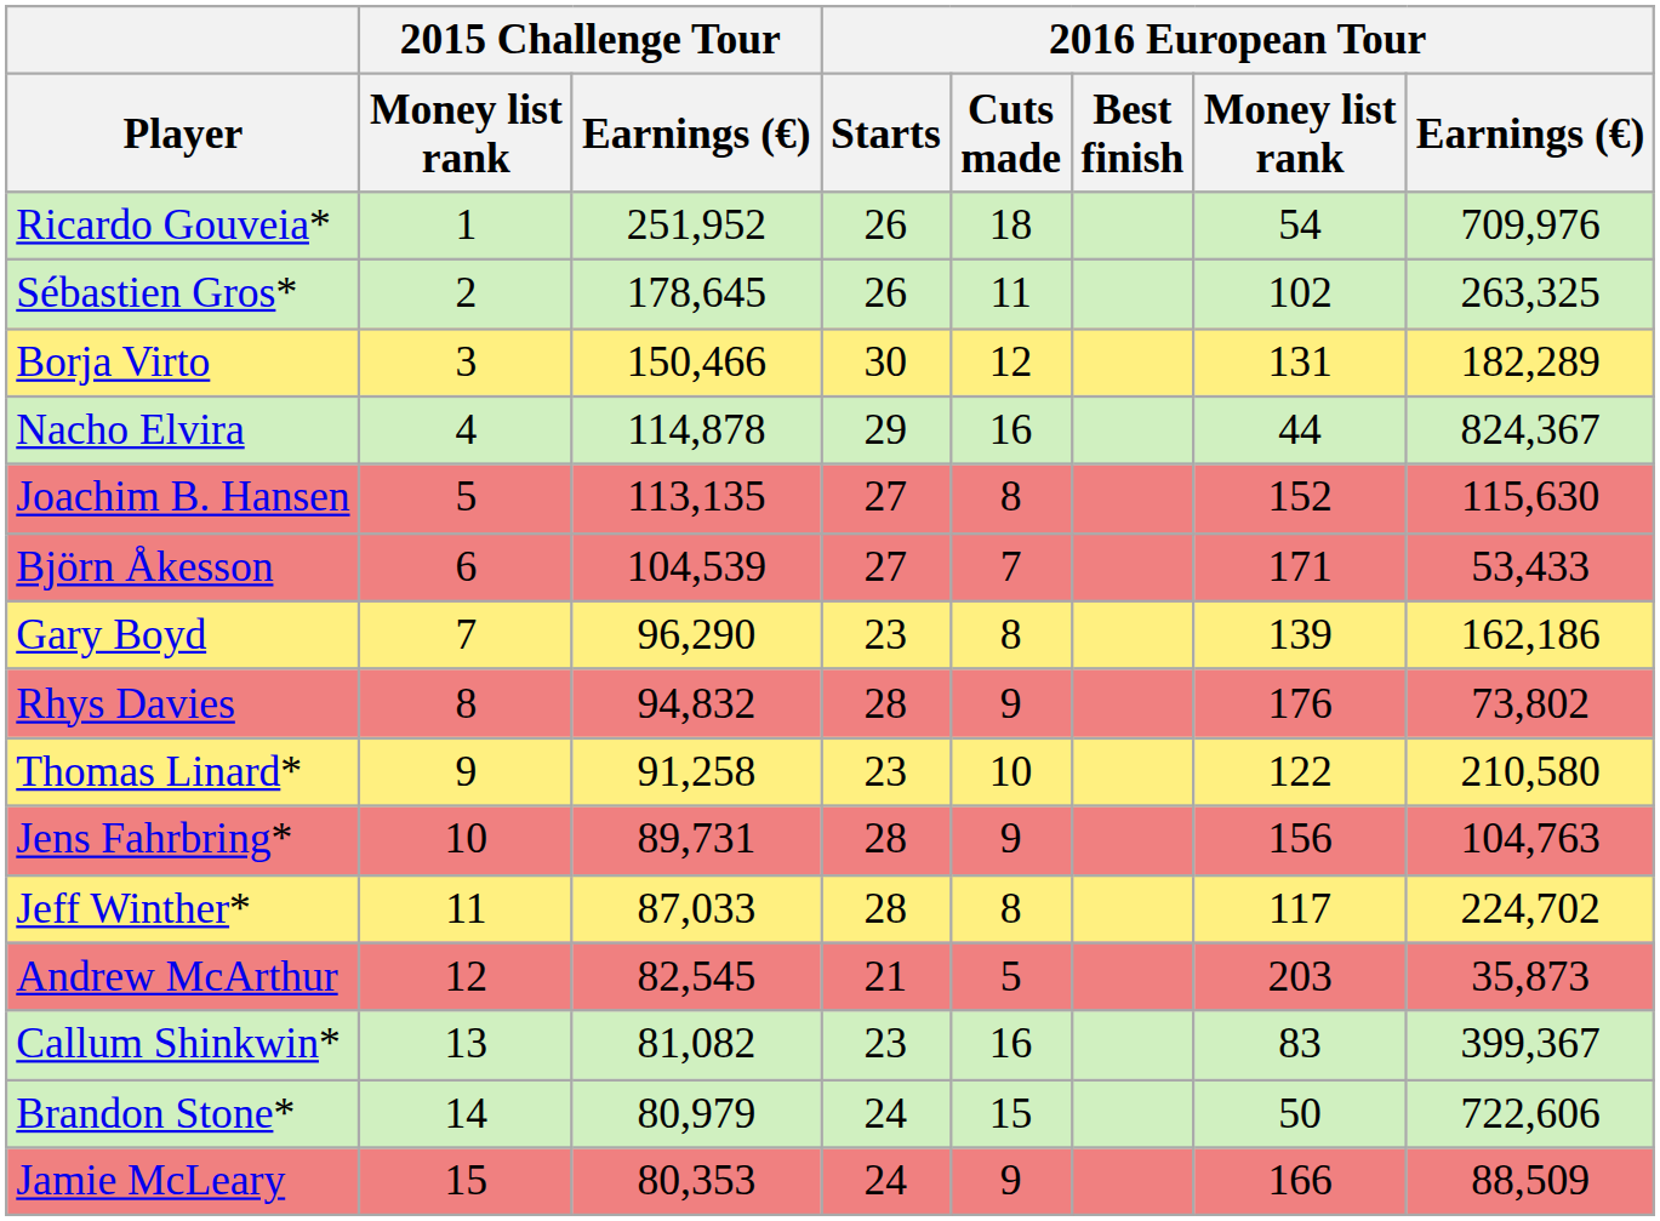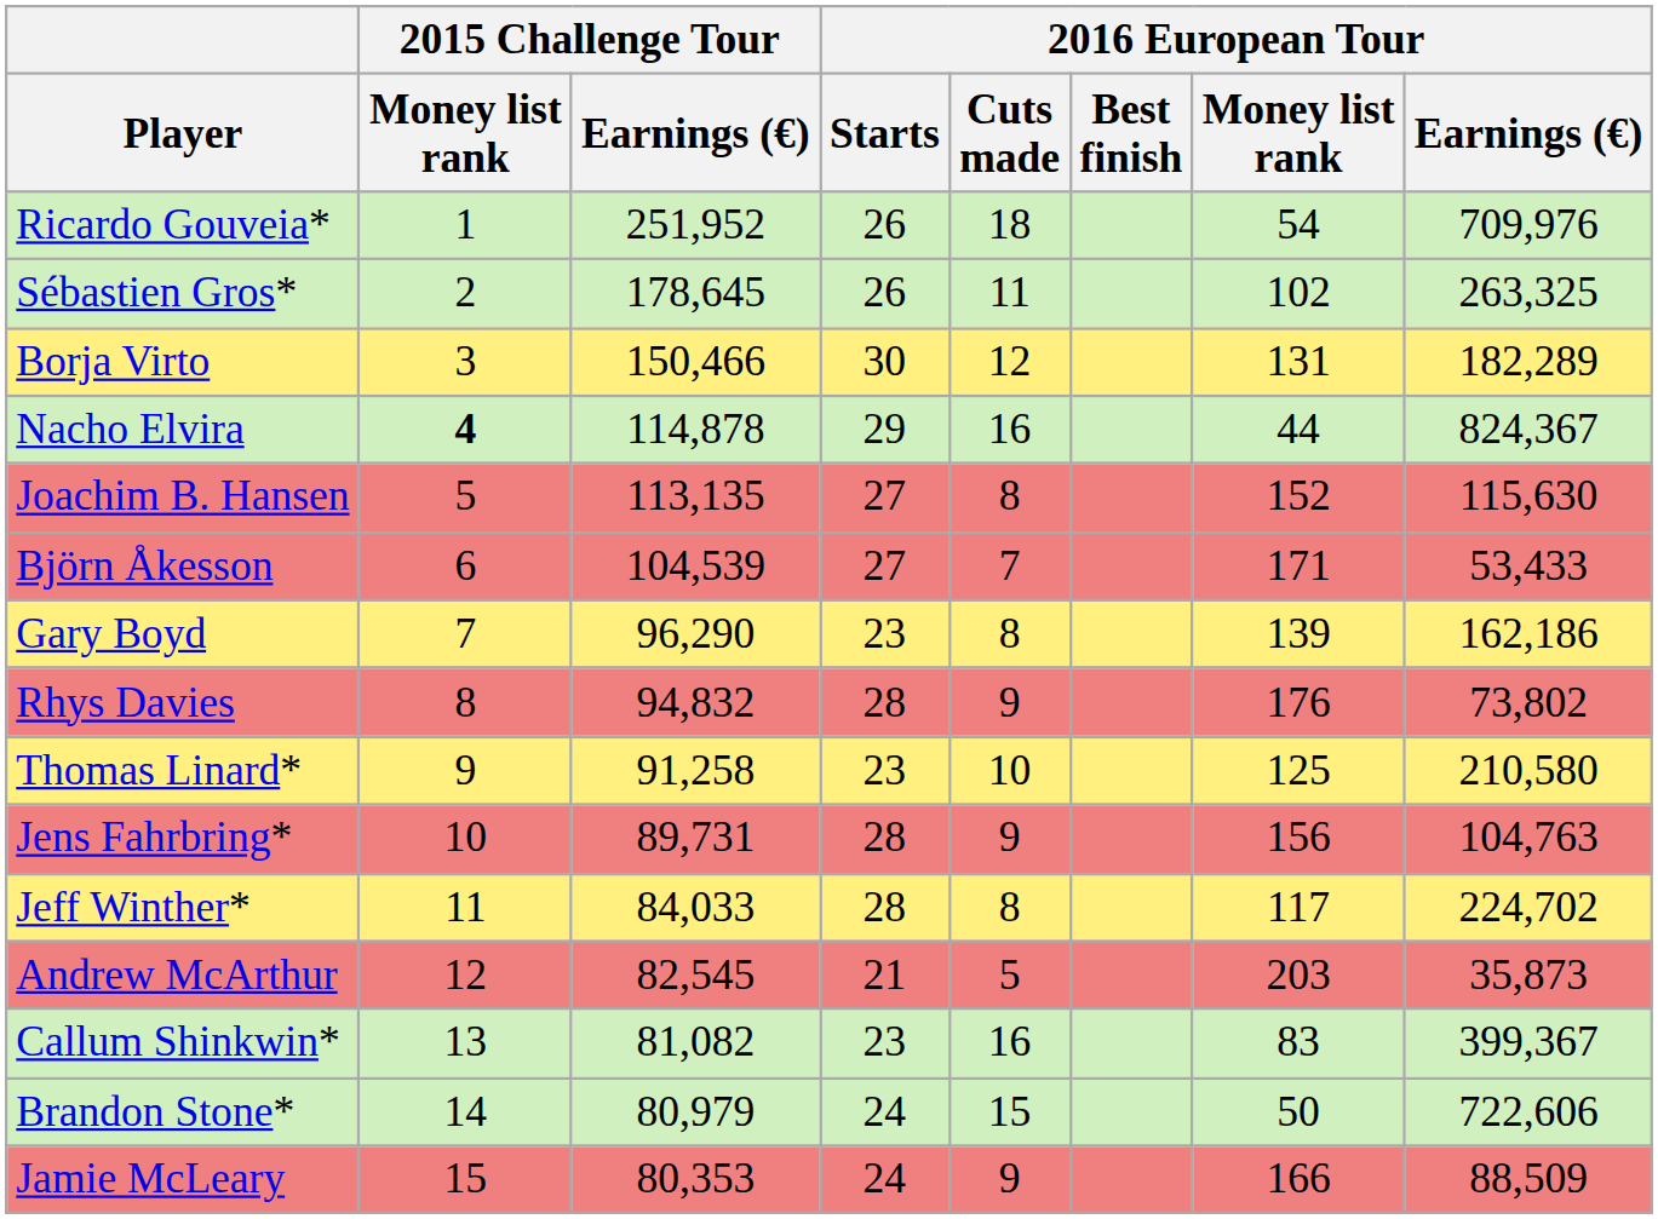 <table class="wikitable sortable" style="text-align:center">
 <tr>
 <th></th>
 <th colspan=2>2015 Challenge Tour</th>
 <th colspan=6>2016 European Tour</th>
 </tr>
 <tr>
 <th>Player</th>
 <th>Money list<br>rank</th>
 <th>Earnings (€)</th>
 <th>Starts</th>
 <th>Cuts<br>made</th>
 <th>Best<br>finish</th>
 <th>Money list<br>rank</th>
 <th>Earnings (€)</th>
 </tr>
 <tr style="background:#D0F0C0;">
 <td align=left> <a href='#'>Ricardo Gouveia</a>*</td>
 <td>1</td>
 <td>251,952</td>
 <td>26</td>
 <td>18</td>
 <td></td>
 <td>54</td>
 <td>709,976</td>
 </tr>
 <tr style="background:#D0F0C0;">
 <td align=left> <a href='#'>Sébastien Gros</a>*</td>
 <td>2</td>
 <td>178,645</td>
 <td>26</td>
 <td>11</td>
 <td></td>
 <td>102</td>
 <td>263,325</td>
 </tr>
 <tr style="background:#FFF080;">
 <td align=left> <a href='#'>Borja Virto</a></td>
 <td>3</td>
 <td>150,466</td>
 <td>30</td>
 <td>12</td>
 <td></td>
 <td>131</td>
 <td>182,289</td>
 </tr>
 <tr style="background:#D0F0C0;">
 <td align=left> <a href='#'>Nacho Elvira</a></td>
-<td>4</td>
+<td><strong>4</strong></td>
 <td>114,878</td>
 <td>29</td>
 <td>16</td>
 <td></td>
 <td>44</td>
 <td>824,367</td>
 </tr>
 <tr style="background:#F08080;">
 <td align=left> <a href='#'>Joachim B. Hansen</a></td>
 <td>5</td>
 <td>113,135</td>
 <td>27</td>
 <td>8</td>
 <td></td>
 <td>152</td>
 <td>115,630</td>
 </tr>
 <tr style="background:#F08080;">
 <td align=left> <a href='#'>Björn Åkesson</a></td>
 <td>6</td>
 <td>104,539</td>
 <td>27</td>
 <td>7</td>
 <td></td>
 <td>171</td>
 <td>53,433</td>
 </tr>
 <tr style="background:#FFF080;">
 <td align=left> <a href='#'>Gary Boyd</a></td>
 <td>7</td>
 <td>96,290</td>
 <td>23</td>
 <td>8</td>
 <td></td>
 <td>139</td>
 <td>162,186</td>
 </tr>
 <tr style="background:#F08080;">
 <td align=left> <a href='#'>Rhys Davies</a></td>
 <td>8</td>
 <td>94,832</td>
 <td>28</td>
 <td>9</td>
 <td></td>
 <td>176</td>
 <td>73,802</td>
 </tr>
 <tr style="background:#FFF080;">
 <td align=left> <a href='#'>Thomas Linard</a>*</td>
 <td>9</td>
 <td>91,258</td>
 <td>23</td>
 <td>10</td>
 <td></td>
-<td>122</td>
+<td>125</td>
 <td>210,580</td>
 </tr>
 <tr style="background:#F08080;">
 <td align=left> <a href='#'>Jens Fahrbring</a>*</td>
 <td>10</td>
 <td>89,731</td>
 <td>28</td>
 <td>9</td>
 <td></td>
 <td>156</td>
 <td>104,763</td>
 </tr>
 <tr style="background:#FFF080;">
 <td align=left> <a href='#'>Jeff Winther</a>*</td>
 <td>11</td>
-<td>87,033</td>
+<td>84,033</td>
 <td>28</td>
 <td>8</td>
 <td></td>
 <td>117</td>
 <td>224,702</td>
 </tr>
 <tr style="background:#F08080;">
 <td align=left> <a href='#'>Andrew McArthur</a></td>
 <td>12</td>
 <td>82,545</td>
 <td>21</td>
 <td>5</td>
 <td></td>
 <td>203</td>
 <td>35,873</td>
 </tr>
 <tr style="background:#D0F0C0;">
 <td align=left> <a href='#'>Callum Shinkwin</a>*</td>
 <td>13</td>
 <td>81,082</td>
 <td>23</td>
 <td>16</td>
 <td></td>
 <td>83</td>
 <td>399,367</td>
 </tr>
 <tr style="background:#D0F0C0;">
 <td align=left> <a href='#'>Brandon Stone</a>*</td>
 <td>14</td>
 <td>80,979</td>
 <td>24</td>
 <td>15</td>
 <td></td>
 <td>50</td>
 <td>722,606</td>
 </tr>
 <tr style="background:#F08080;">
 <td align=left> <a href='#'>Jamie McLeary</a></td>
 <td>15</td>
 <td>80,353</td>
 <td>24</td>
 <td>9</td>
 <td></td>
 <td>166</td>
 <td>88,509</td>
 </tr>
 </table>
